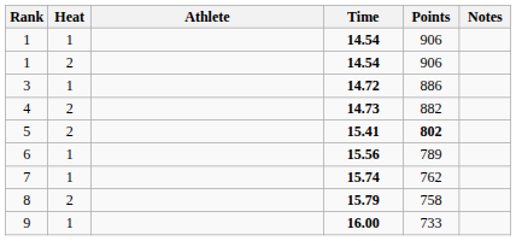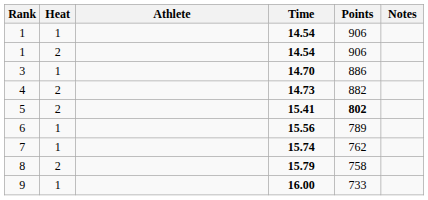 <table class="wikitable" style="text-align:center">
 <tr>
 <th width=40>Rank</th>
 <th width=40>Heat</th>
 <th width=250>Athlete</th>
 <th width=80>Time</th>
 <th width=55>Points</th>
 <th width=50>Notes</th>
 </tr>
 <tr>
 <td>1</td>
 <td>1</td>
 <td align=left></td>
 <td><strong>14.54</strong></td>
 <td>906</td>
 <td></td>
 </tr>
 <tr>
 <td>1</td>
 <td>2</td>
 <td align=left></td>
 <td><strong>14.54</strong></td>
 <td>906</td>
 <td></td>
 </tr>
 <tr>
 <td>3</td>
 <td>1</td>
 <td align=left></td>
-<td><strong>14.72</strong></td>
+<td><strong>14.70</strong></td>
 <td>886</td>
 <td></td>
 </tr>
 <tr>
 <td>4</td>
 <td>2</td>
 <td align=left></td>
 <td><strong>14.73</strong></td>
 <td>882</td>
 <td></td>
 </tr>
 <tr>
 <td>5</td>
 <td>2</td>
 <td align=left></td>
 <td><strong>15.41</strong></td>
 <td><strong>802</strong></td>
 <td></td>
 </tr>
 <tr>
 <td>6</td>
 <td>1</td>
 <td align=left></td>
 <td><strong>15.56</strong></td>
 <td>789</td>
 <td></td>
 </tr>
 <tr>
 <td>7</td>
 <td>1</td>
 <td align=left></td>
 <td><strong>15.74</strong></td>
 <td>762</td>
 <td></td>
 </tr>
 <tr>
 <td>8</td>
 <td>2</td>
 <td align=left></td>
 <td><strong>15.79</strong></td>
 <td>758</td>
 <td></td>
 </tr>
 <tr>
 <td>9</td>
 <td>1</td>
 <td align=left></td>
 <td><strong>16.00</strong></td>
 <td>733</td>
 <td></td>
 </tr>
 </table>
